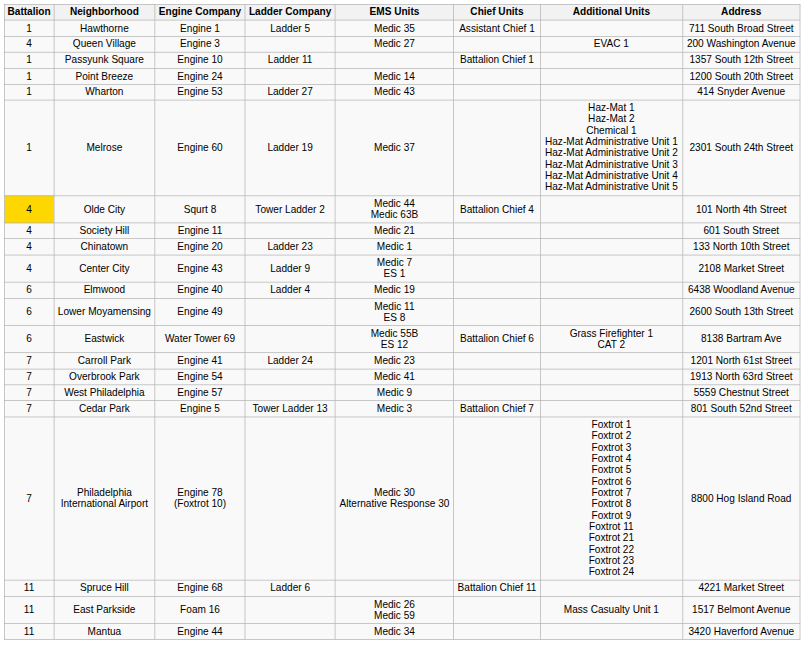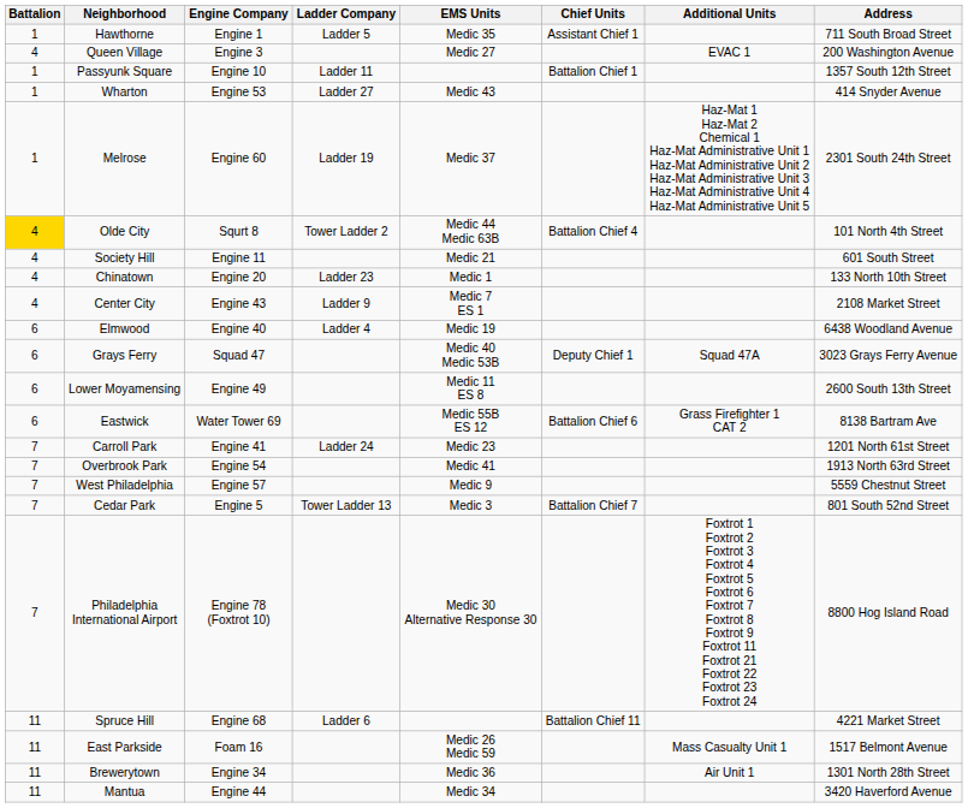 <table class=wikitable style="text-align:center;" width="100%">
 <tr>
 <th>Battalion</th>
 <th>Neighborhood</th>
 <th>Engine Company</th>
 <th>Ladder Company</th>
 <th>EMS Units</th>
 <th>Chief Units</th>
 <th>Additional Units</th>
 <th>Address</th>
 </tr>
 <tr>
 <td>1</td>
 <td>Hawthorne</td>
 <td>Engine 1</td>
 <td>Ladder 5</td>
 <td>Medic 35</td>
 <td>Assistant Chief 1</td>
 <td></td>
 <td>711 South Broad Street</td>
 </tr>
 <tr>
 <td>4</td>
 <td>Queen Village</td>
 <td>Engine 3</td>
 <td></td>
 <td>Medic 27</td>
 <td></td>
 <td>EVAC 1</td>
 <td>200 Washington Avenue</td>
 </tr>
 <tr>
 <td>1</td>
 <td>Passyunk Square</td>
 <td>Engine 10</td>
 <td>Ladder 11</td>
 <td></td>
 <td>Battalion Chief 1</td>
 <td></td>
 <td>1357 South 12th Street</td>
-</tr>
-<tr>
-<td>1</td>
-<td>Point Breeze</td>
-<td>Engine 24</td>
-<td></td>
-<td>Medic 14</td>
-<td></td>
-<td></td>
-<td>1200 South 20th Street</td>
 </tr>
 <tr>
 <td>1</td>
 <td>Wharton</td>
 <td>Engine 53</td>
 <td>Ladder 27</td>
 <td>Medic 43</td>
 <td></td>
 <td></td>
 <td>414 Snyder Avenue</td>
 </tr>
 <tr>
 <td>1</td>
 <td>Melrose</td>
 <td>Engine 60</td>
 <td>Ladder 19</td>
 <td>Medic 37</td>
 <td></td>
 <td>Haz-Mat 1<br>Haz-Mat 2<br>Chemical 1<br>Haz-Mat Administrative Unit 1<br>Haz-Mat Administrative Unit 2<br>Haz-Mat Administrative Unit 3<br>Haz-Mat Administrative Unit 4<br>Haz-Mat Administrative Unit 5</td>
 <td>2301 South 24th Street</td>
 </tr>
 <tr>
 <td style="background: gold;">4</td>
 <td>Olde City</td>
 <td>Squrt 8</td>
 <td>Tower Ladder 2</td>
 <td>Medic 44<br>Medic 63B</td>
 <td>Battalion Chief 4</td>
 <td></td>
 <td>101 North 4th Street</td>
 </tr>
 <tr>
 <td>4</td>
 <td>Society Hill</td>
 <td>Engine 11</td>
 <td></td>
 <td>Medic 21</td>
 <td></td>
 <td></td>
 <td>601 South Street</td>
 </tr>
 <tr>
 <td>4</td>
 <td>Chinatown</td>
 <td>Engine 20</td>
 <td>Ladder 23</td>
 <td>Medic 1</td>
 <td></td>
 <td></td>
 <td>133 North 10th Street</td>
 </tr>
 <tr>
 <td>4</td>
 <td>Center City</td>
 <td>Engine 43</td>
 <td>Ladder 9</td>
 <td>Medic 7<br>ES 1</td>
 <td></td>
 <td></td>
 <td>2108 Market Street</td>
 </tr>
 <tr>
 <td>6</td>
 <td>Elmwood</td>
 <td>Engine 40</td>
 <td>Ladder 4</td>
 <td>Medic 19</td>
 <td></td>
 <td></td>
 <td>6438 Woodland Avenue</td>
+</tr>
+<tr>
+<td>6</td>
+<td>Grays Ferry</td>
+<td>Squad 47</td>
+<td></td>
+<td>Medic 40<br>Medic 53B</td>
+<td>Deputy Chief 1</td>
+<td>Squad 47A</td>
+<td>3023 Grays Ferry Avenue</td>
 </tr>
 <tr>
 <td>6</td>
 <td>Lower Moyamensing</td>
 <td>Engine 49</td>
 <td></td>
 <td>Medic 11<br>ES 8</td>
 <td></td>
 <td></td>
 <td>2600 South 13th Street</td>
 </tr>
 <tr>
 <td>6</td>
 <td>Eastwick</td>
 <td>Water Tower 69</td>
 <td></td>
 <td>Medic 55B<br>ES 12</td>
 <td>Battalion Chief 6</td>
 <td>Grass Firefighter 1<br>CAT 2</td>
 <td>8138 Bartram Ave</td>
 </tr>
 <tr>
 <td>7</td>
 <td>Carroll Park</td>
 <td>Engine 41</td>
 <td>Ladder 24</td>
 <td>Medic 23</td>
 <td></td>
 <td></td>
 <td>1201 North 61st Street</td>
 </tr>
 <tr>
 <td>7</td>
 <td>Overbrook Park</td>
 <td>Engine 54</td>
 <td></td>
 <td>Medic 41</td>
 <td></td>
 <td></td>
 <td>1913 North 63rd Street</td>
 </tr>
 <tr>
 <td>7</td>
 <td>West Philadelphia</td>
 <td>Engine 57</td>
 <td></td>
 <td>Medic 9</td>
 <td></td>
 <td></td>
 <td>5559 Chestnut Street</td>
 </tr>
 <tr>
 <td>7</td>
 <td>Cedar Park</td>
 <td>Engine 5</td>
 <td>Tower Ladder 13</td>
 <td>Medic 3</td>
 <td>Battalion Chief 7</td>
 <td></td>
 <td>801 South 52nd Street</td>
 </tr>
 <tr>
 <td>7</td>
 <td>Philadelphia<br>International Airport</td>
 <td>Engine 78<br>(Foxtrot 10)</td>
 <td></td>
 <td>Medic 30<br>Alternative Response 30</td>
 <td></td>
 <td>Foxtrot 1<br>Foxtrot 2<br>Foxtrot 3<br>Foxtrot 4<br>Foxtrot 5<br>Foxtrot 6<br>Foxtrot 7<br>Foxtrot 8<br>Foxtrot 9<br>Foxtrot 11<br>Foxtrot 21<br>Foxtrot 22<br>Foxtrot 23<br>Foxtrot 24</td>
 <td>8800 Hog Island Road</td>
 </tr>
 <tr>
 <td>11</td>
 <td>Spruce Hill</td>
 <td>Engine 68</td>
 <td>Ladder 6</td>
 <td></td>
 <td>Battalion Chief 11</td>
 <td></td>
 <td>4221 Market Street</td>
 </tr>
 <tr>
 <td>11</td>
 <td>East Parkside</td>
 <td>Foam 16</td>
 <td></td>
 <td>Medic 26<br>Medic 59</td>
 <td></td>
 <td>Mass Casualty Unit 1</td>
 <td>1517 Belmont Avenue</td>
 </tr>
 <tr>
 <td>11</td>
+<td>Brewerytown</td>
+<td>Engine 34</td>
+<td></td>
+<td>Medic 36</td>
+<td></td>
+<td>Air Unit 1</td>
+<td>1301 North 28th Street</td>
+</tr>
+<tr>
+<td>11</td>
 <td>Mantua</td>
 <td>Engine 44</td>
 <td></td>
 <td>Medic 34</td>
 <td></td>
 <td></td>
 <td>3420 Haverford Avenue</td>
 </tr>
 </table>
